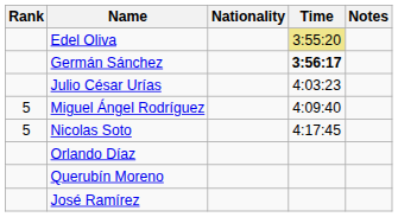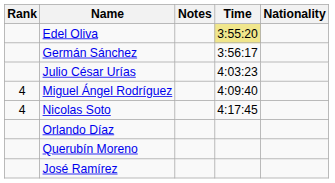 <table class="wikitable sortable" style="text-align:center;font-size:95%">
 <tr>
 <th>Rank</th>
 <th>Name</th>
+<th>Notes</th>
+<th>Time</th>
 <th>Nationality</th>
-<th>Time</th>
-<th>Notes</th>
 </tr>
 <tr>
 <td></td>
 <td align=left><a href='#'>Edel Oliva</a></td>
+<td></td>
+<td style="background: khaki;">3:55:20</td>
 <td align=left></td>
-<td style="background: khaki;">3:55:20</td>
-<td></td>
 </tr>
 <tr>
 <td></td>
 <td align=left><a href='#'>Germán Sánchez</a></td>
+<td></td>
+<td>3:56:17</td>
 <td align=left></td>
-<td><strong>3:56:17</strong></td>
-<td></td>
 </tr>
 <tr>
 <td></td>
 <td align=left><a href='#'>Julio César Urías</a></td>
+<td></td>
+<td>4:03:23</td>
 <td align=left></td>
-<td>4:03:23</td>
-<td></td>
 </tr>
 <tr>
-<td>5</td>
+<td>4</td>
 <td align=left><a href='#'>Miguel Ángel Rodríguez</a></td>
+<td></td>
+<td>4:09:40</td>
 <td align=left></td>
-<td>4:09:40</td>
-<td></td>
 </tr>
 <tr>
-<td>5</td>
+<td>4</td>
 <td align=left><a href='#'>Nicolas Soto</a></td>
+<td></td>
+<td>4:17:45</td>
 <td align=left></td>
-<td>4:17:45</td>
-<td></td>
 </tr>
 <tr>
 <td></td>
 <td align=left><a href='#'>Orlando Díaz</a></td>
-<td align=left></td>
 <td></td>
 <td></td>
+<td align=left></td>
 </tr>
 <tr>
 <td></td>
 <td align=left><a href='#'>Querubín Moreno</a></td>
-<td align=left></td>
 <td></td>
 <td></td>
+<td align=left></td>
 </tr>
 <tr>
 <td></td>
 <td align=left><a href='#'>José Ramírez</a></td>
-<td align=left></td>
 <td></td>
 <td></td>
+<td align=left></td>
 </tr>
 </table>
